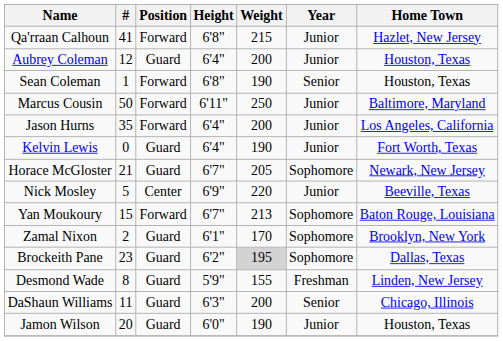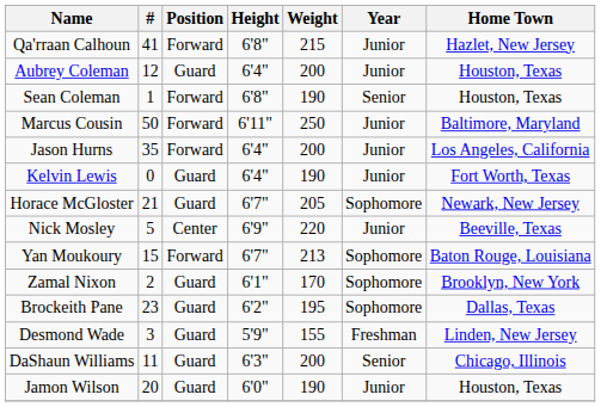 <table class="wikitable" style="text-align: center;">
 <tr>
 <th>Name</th>
 <th>#</th>
 <th>Position</th>
 <th>Height</th>
 <th>Weight</th>
 <th>Year</th>
 <th>Home Town</th>
 </tr>
 <tr>
 <td>Qa'rraan Calhoun</td>
 <td>41</td>
 <td>Forward</td>
 <td>6'8"</td>
 <td>215</td>
 <td>Junior</td>
 <td><a href='#'>Hazlet, New Jersey</a></td>
 </tr>
 <tr>
 <td><a href='#'>Aubrey Coleman</a></td>
 <td>12</td>
 <td>Guard</td>
 <td>6'4"</td>
 <td>200</td>
 <td>Junior</td>
 <td><a href='#'>Houston, Texas</a></td>
 </tr>
 <tr>
 <td>Sean Coleman</td>
 <td>1</td>
 <td>Forward</td>
 <td>6'8"</td>
 <td>190</td>
 <td>Senior</td>
 <td>Houston, Texas</td>
 </tr>
 <tr>
 <td>Marcus Cousin</td>
 <td>50</td>
 <td>Forward</td>
 <td>6'11"</td>
 <td>250</td>
 <td>Junior</td>
 <td><a href='#'>Baltimore, Maryland</a></td>
 </tr>
 <tr>
 <td>Jason Hurns</td>
 <td>35</td>
 <td>Forward</td>
 <td>6'4"</td>
 <td>200</td>
 <td>Junior</td>
 <td><a href='#'>Los Angeles, California</a></td>
 </tr>
 <tr>
 <td><a href='#'>Kelvin Lewis</a></td>
 <td>0</td>
 <td>Guard</td>
 <td>6'4"</td>
 <td>190</td>
 <td>Junior</td>
 <td><a href='#'>Fort Worth, Texas</a></td>
 </tr>
 <tr>
 <td>Horace McGloster</td>
 <td>21</td>
 <td>Guard</td>
 <td>6'7"</td>
 <td>205</td>
 <td>Sophomore</td>
 <td><a href='#'>Newark, New Jersey</a></td>
 </tr>
 <tr>
 <td>Nick Mosley</td>
 <td>5</td>
 <td>Center</td>
 <td>6'9"</td>
 <td>220</td>
 <td>Junior</td>
 <td><a href='#'>Beeville, Texas</a></td>
 </tr>
 <tr>
 <td>Yan Moukoury</td>
 <td>15</td>
 <td>Forward</td>
 <td>6'7"</td>
 <td>213</td>
 <td>Sophomore</td>
 <td><a href='#'>Baton Rouge, Louisiana</a></td>
 </tr>
 <tr>
 <td>Zamal Nixon</td>
 <td>2</td>
 <td>Guard</td>
 <td>6'1"</td>
 <td>170</td>
 <td>Sophomore</td>
 <td><a href='#'>Brooklyn, New York</a></td>
 </tr>
 <tr>
 <td>Brockeith Pane</td>
 <td>23</td>
 <td>Guard</td>
 <td>6'2"</td>
-<td style="background: lightgrey;">195</td>
+<td>195</td>
 <td>Sophomore</td>
 <td><a href='#'>Dallas, Texas</a></td>
 </tr>
 <tr>
 <td>Desmond Wade</td>
-<td>8</td>
+<td>3</td>
 <td>Guard</td>
 <td>5'9"</td>
 <td>155</td>
 <td>Freshman</td>
 <td><a href='#'>Linden, New Jersey</a></td>
 </tr>
 <tr>
 <td>DaShaun Williams</td>
 <td>11</td>
 <td>Guard</td>
 <td>6'3"</td>
 <td>200</td>
 <td>Senior</td>
 <td><a href='#'>Chicago, Illinois</a></td>
 </tr>
 <tr>
 <td>Jamon Wilson</td>
 <td>20</td>
 <td>Guard</td>
 <td>6'0"</td>
 <td>190</td>
 <td>Junior</td>
 <td>Houston, Texas</td>
 </tr>
 <tr>
 </tr>
 </table>
